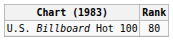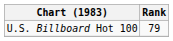 <table class="wikitable">
 <tr>
 <th align="left">Chart (1983)</th>
 <th style="text-align:center;">Rank</th>
 </tr>
 <tr>
 <td>U.S. <em>Billboard</em> Hot 100 </td>
-<td style="text-align:center;">80</td>
+<td style="text-align:center;">79</td>
 </tr>
 <tr>
 </tr>
 </table>
